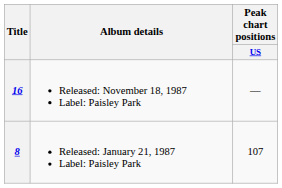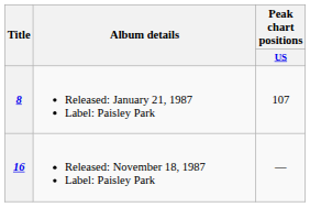 <table class="wikitable plainrowheaders">
 <tr>
 <th scope="col" rowspan="2">Title</th>
 <th scope="col" rowspan="2" style="width:300px;">Album details</th>
 <th scope="col" colspan="1">Peak chart positions</th>
 </tr>
 <tr>
 <th scope="col" style="width:4em;font-size:85%"><a href='#'>US</a><br></th>
 </tr>
 <tr>
+<th scope="row"><em><a href='#'>8</a></em></th>
+<td><br><ul><li>Released: January 21, 1987</li><li>Label: Paisley Park</li></ul></td>
+<td style="text-align:center;">107</td>
+</tr>
+<tr>
 <th scope="row"><em><a href='#'>16</a></em></th>
 <td><br><ul><li>Released: November 18, 1987</li><li>Label: Paisley Park</li></ul></td>
 <td style="text-align:center;">—</td>
 </tr>
-<tr>
-<th scope="row"><em><a href='#'>8</a></em></th>
-<td><br><ul><li>Released: January 21, 1987</li><li>Label: Paisley Park</li></ul></td>
-<td style="text-align:center;">107</td>
-</tr>
 </table>
